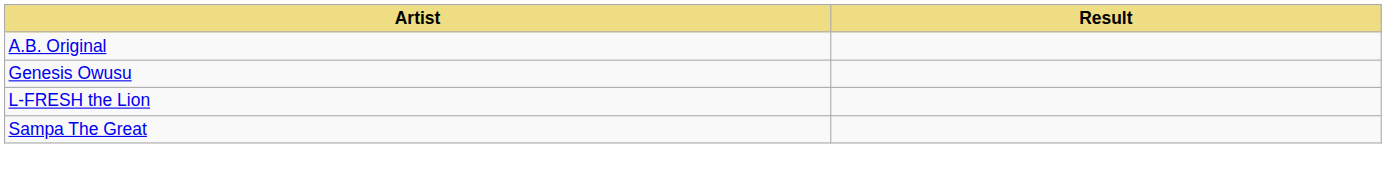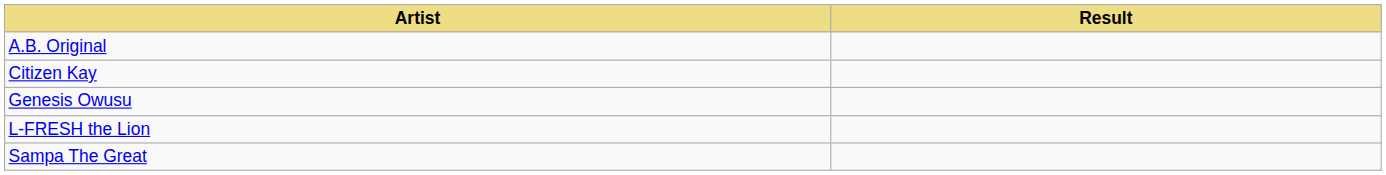 <table class="wikitable" width=100%>
 <tr>
 <th style="width:15%;background:#EEDD82;">Artist</th>
 <th style="width:10%;background:#EEDD82;">Result</th>
 </tr>
 <tr>
 <td><a href='#'>A.B. Original</a></td>
+<td></td>
+</tr>
+<tr>
+<td><a href='#'>Citizen Kay</a></td>
 <td></td>
 </tr>
 <tr>
 <td><a href='#'>Genesis Owusu</a></td>
 <td></td>
 </tr>
 <tr>
 <td><a href='#'>L-FRESH the Lion</a></td>
 <td></td>
 </tr>
 <tr>
 <td><a href='#'>Sampa The Great</a></td>
 <td></td>
 </tr>
 </table>
